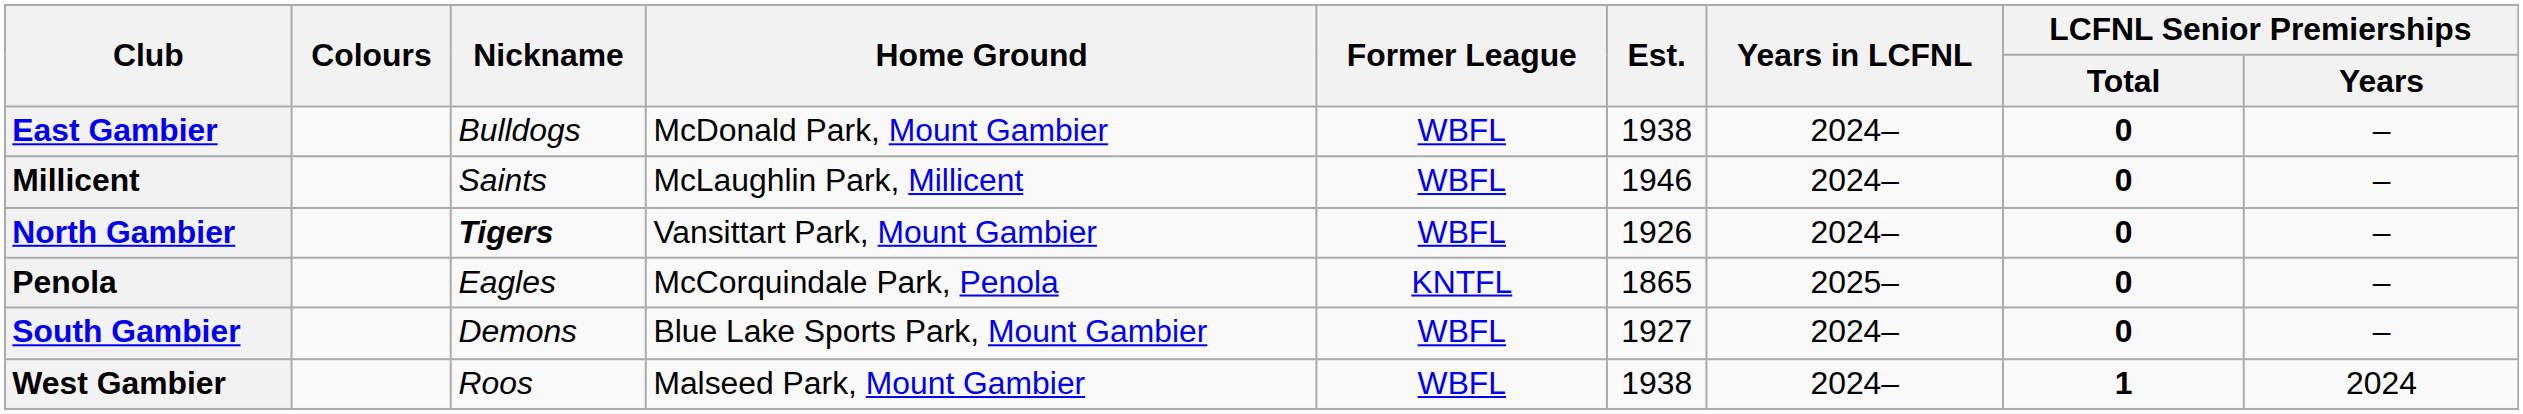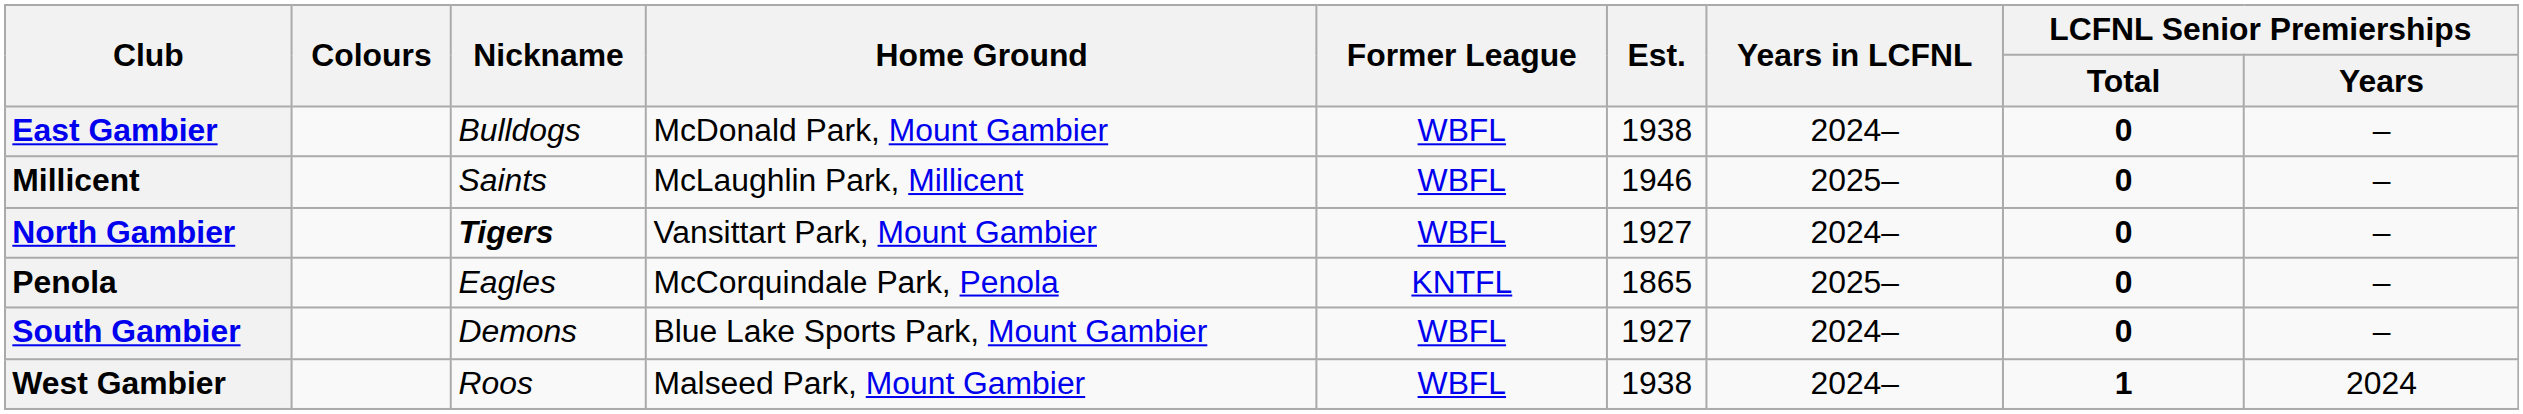 <table class="wikitable sortable mw-collapsible mw-collapsed" style="width:100%">
 <tr>
 <th rowspan="2">Club</th>
 <th rowspan="2">Colours</th>
 <th rowspan="2">Nickname</th>
 <th rowspan="2">Home Ground</th>
 <th rowspan="2">Former League</th>
 <th rowspan="2">Est.</th>
 <th rowspan="2">Years in LCFNL</th>
 <th colspan="2">LCFNL Senior Premierships</th>
 </tr>
 <tr>
 <th>Total</th>
 <th>Years</th>
 </tr>
 <tr>
 <th style="text-align:left"><a href='#'>East Gambier</a></th>
 <td></td>
 <td><em>Bulldogs</em></td>
 <td>McDonald Park, <a href='#'>Mount Gambier</a></td>
 <td align="center"><a href='#'>WBFL</a></td>
 <td align="center">1938</td>
 <td align="center">2024–</td>
 <td align="center"><strong>0</strong></td>
 <td align="center">–</td>
 </tr>
 <tr>
 <th style="text-align:left">Millicent</th>
 <td></td>
 <td><em>Saints</em></td>
 <td>McLaughlin Park, <a href='#'>Millicent</a></td>
 <td align="center"><a href='#'>WBFL</a></td>
 <td align="center">1946</td>
-<td align="center">2024–</td>
+<td align="center">2025–</td>
 <td align="center"><strong>0</strong></td>
 <td align="center">–</td>
 </tr>
 <tr>
 <th style="text-align:left"><a href='#'>North Gambier</a></th>
 <td></td>
 <td><strong><em>Tigers</em></strong></td>
 <td>Vansittart Park, <a href='#'>Mount Gambier</a></td>
 <td align="center"><a href='#'>WBFL</a></td>
-<td align="center">1926</td>
+<td align="center">1927</td>
 <td align="center">2024–</td>
 <td align="center"><strong>0</strong></td>
 <td align="center">–</td>
 </tr>
 <tr>
 <th style="text-align:left">Penola</th>
 <td></td>
 <td><em>Eagles</em></td>
 <td>McCorquindale Park, <a href='#'>Penola</a></td>
 <td align="center"><a href='#'>KNTFL</a></td>
 <td align="center">1865</td>
 <td align="center">2025–</td>
 <td align="center"><strong>0</strong></td>
 <td align="center">–</td>
 </tr>
 <tr>
 <th style="text-align:left"><a href='#'>South Gambier</a></th>
 <td></td>
 <td><em>Demons</em></td>
 <td>Blue Lake Sports Park, <a href='#'>Mount Gambier</a></td>
 <td align="center"><a href='#'>WBFL</a></td>
 <td align="center">1927</td>
 <td align="center">2024–</td>
 <td align="center"><strong>0</strong></td>
 <td align="center">–</td>
 </tr>
 <tr>
 <th style="text-align:left">West Gambier</th>
 <td></td>
 <td><em>Roos</em></td>
 <td>Malseed Park, <a href='#'>Mount Gambier</a></td>
 <td align="center"><a href='#'>WBFL</a></td>
 <td align="center">1938</td>
 <td align="center">2024–</td>
 <td align="center"><strong>1</strong></td>
 <td align="center">2024</td>
 </tr>
 </table>
